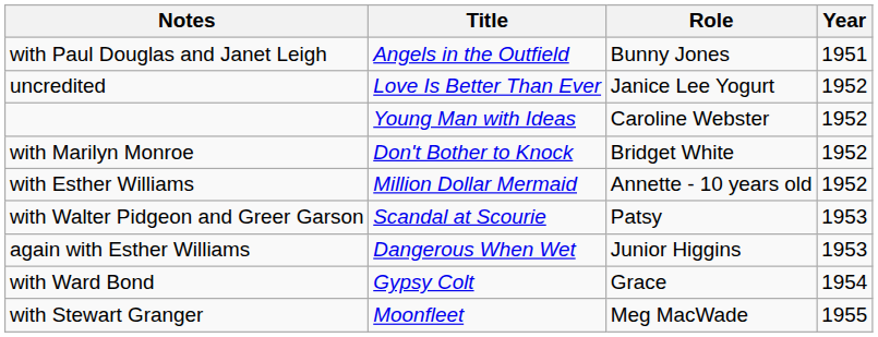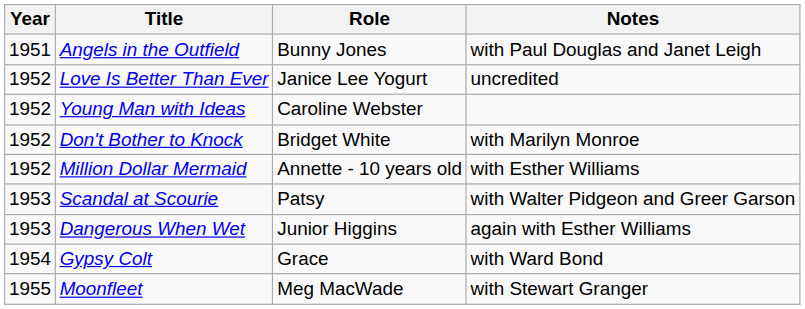 <table class="wikitable sortable">
 <tr>
-<th>Notes</th>
+<th>Year</th>
 <th>Title</th>
 <th>Role</th>
-<th>Year</th>
+<th>Notes</th>
 </tr>
 <tr>
-<td>with Paul Douglas and Janet Leigh</td>
+<td>1951</td>
 <td><em><a href='#'>Angels in the Outfield</a></em></td>
 <td>Bunny Jones</td>
-<td>1951</td>
+<td>with Paul Douglas and Janet Leigh</td>
 </tr>
 <tr>
-<td>uncredited</td>
+<td>1952</td>
 <td><em><a href='#'>Love Is Better Than Ever</a></em></td>
 <td>Janice Lee Yogurt</td>
-<td>1952</td>
+<td>uncredited</td>
 </tr>
 <tr>
-<td></td>
+<td>1952</td>
 <td><em><a href='#'>Young Man with Ideas</a></em></td>
 <td>Caroline Webster</td>
-<td>1952</td>
+<td></td>
 </tr>
 <tr>
-<td>with Marilyn Monroe</td>
+<td>1952</td>
 <td><em><a href='#'>Don't Bother to Knock</a></em></td>
 <td>Bridget White</td>
-<td>1952</td>
+<td>with Marilyn Monroe</td>
 </tr>
 <tr>
-<td>with Esther Williams</td>
+<td>1952</td>
 <td><em><a href='#'>Million Dollar Mermaid</a></em></td>
 <td>Annette - 10 years old</td>
-<td>1952</td>
+<td>with Esther Williams</td>
 </tr>
 <tr>
-<td>with Walter Pidgeon and Greer Garson</td>
+<td>1953</td>
 <td><em><a href='#'>Scandal at Scourie</a></em></td>
 <td>Patsy</td>
-<td>1953</td>
+<td>with Walter Pidgeon and Greer Garson</td>
 </tr>
 <tr>
-<td>again with Esther Williams</td>
+<td>1953</td>
 <td><em><a href='#'>Dangerous When Wet</a></em></td>
 <td>Junior Higgins</td>
-<td>1953</td>
+<td>again with Esther Williams</td>
 </tr>
 <tr>
-<td>with Ward Bond</td>
+<td>1954</td>
 <td><em><a href='#'>Gypsy Colt</a></em></td>
 <td>Grace</td>
-<td>1954</td>
+<td>with Ward Bond</td>
 </tr>
 <tr>
-<td>with Stewart Granger</td>
+<td>1955</td>
 <td><em><a href='#'>Moonfleet</a></em></td>
 <td>Meg MacWade</td>
-<td>1955</td>
+<td>with Stewart Granger</td>
 </tr>
 </table>
